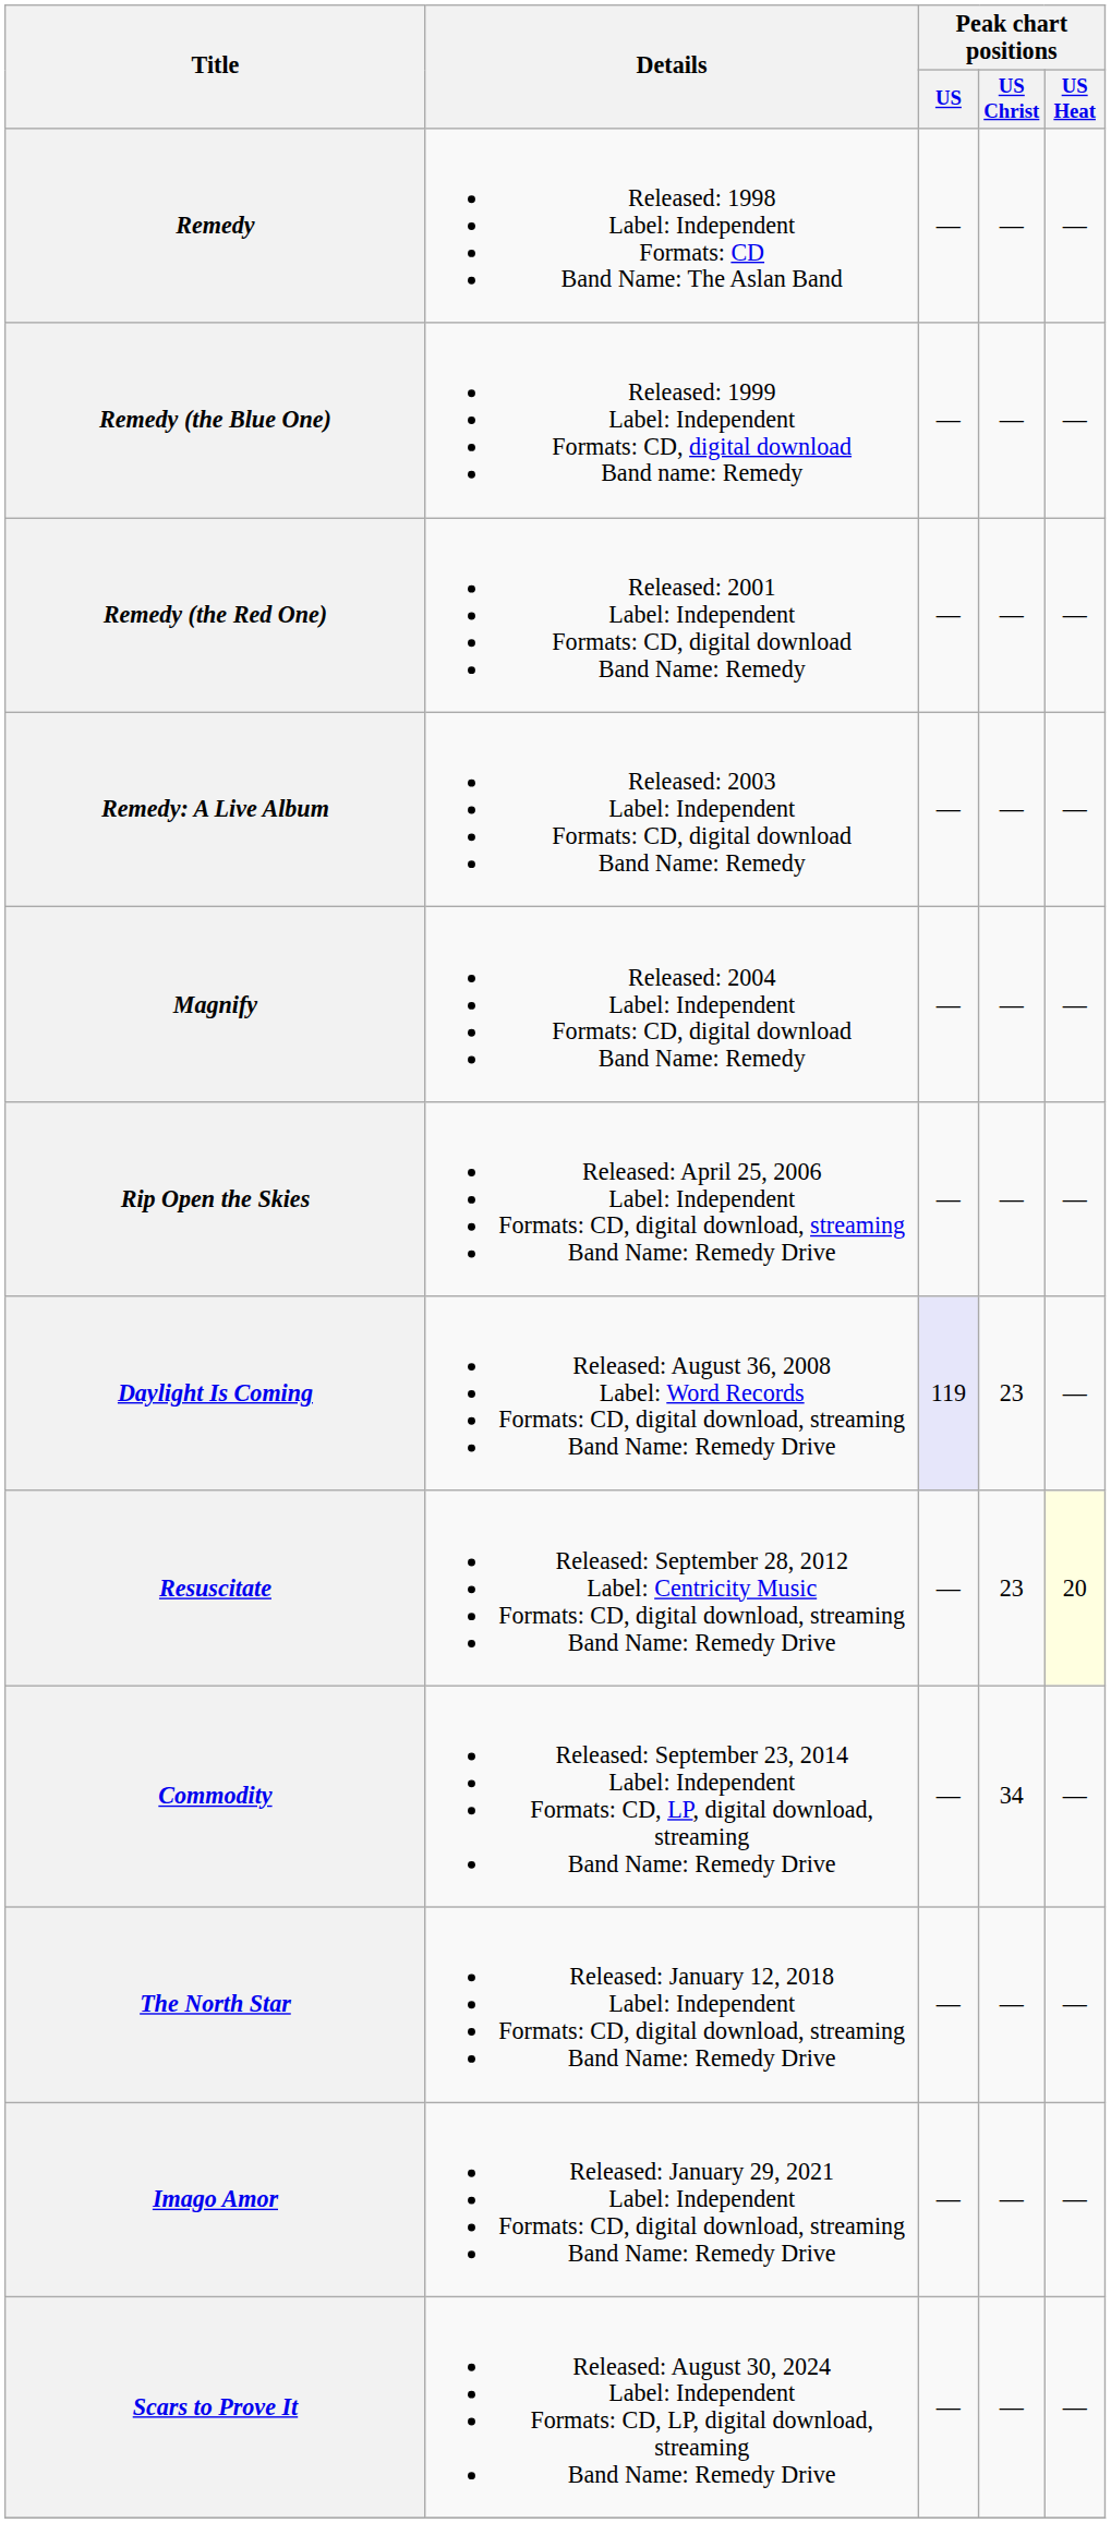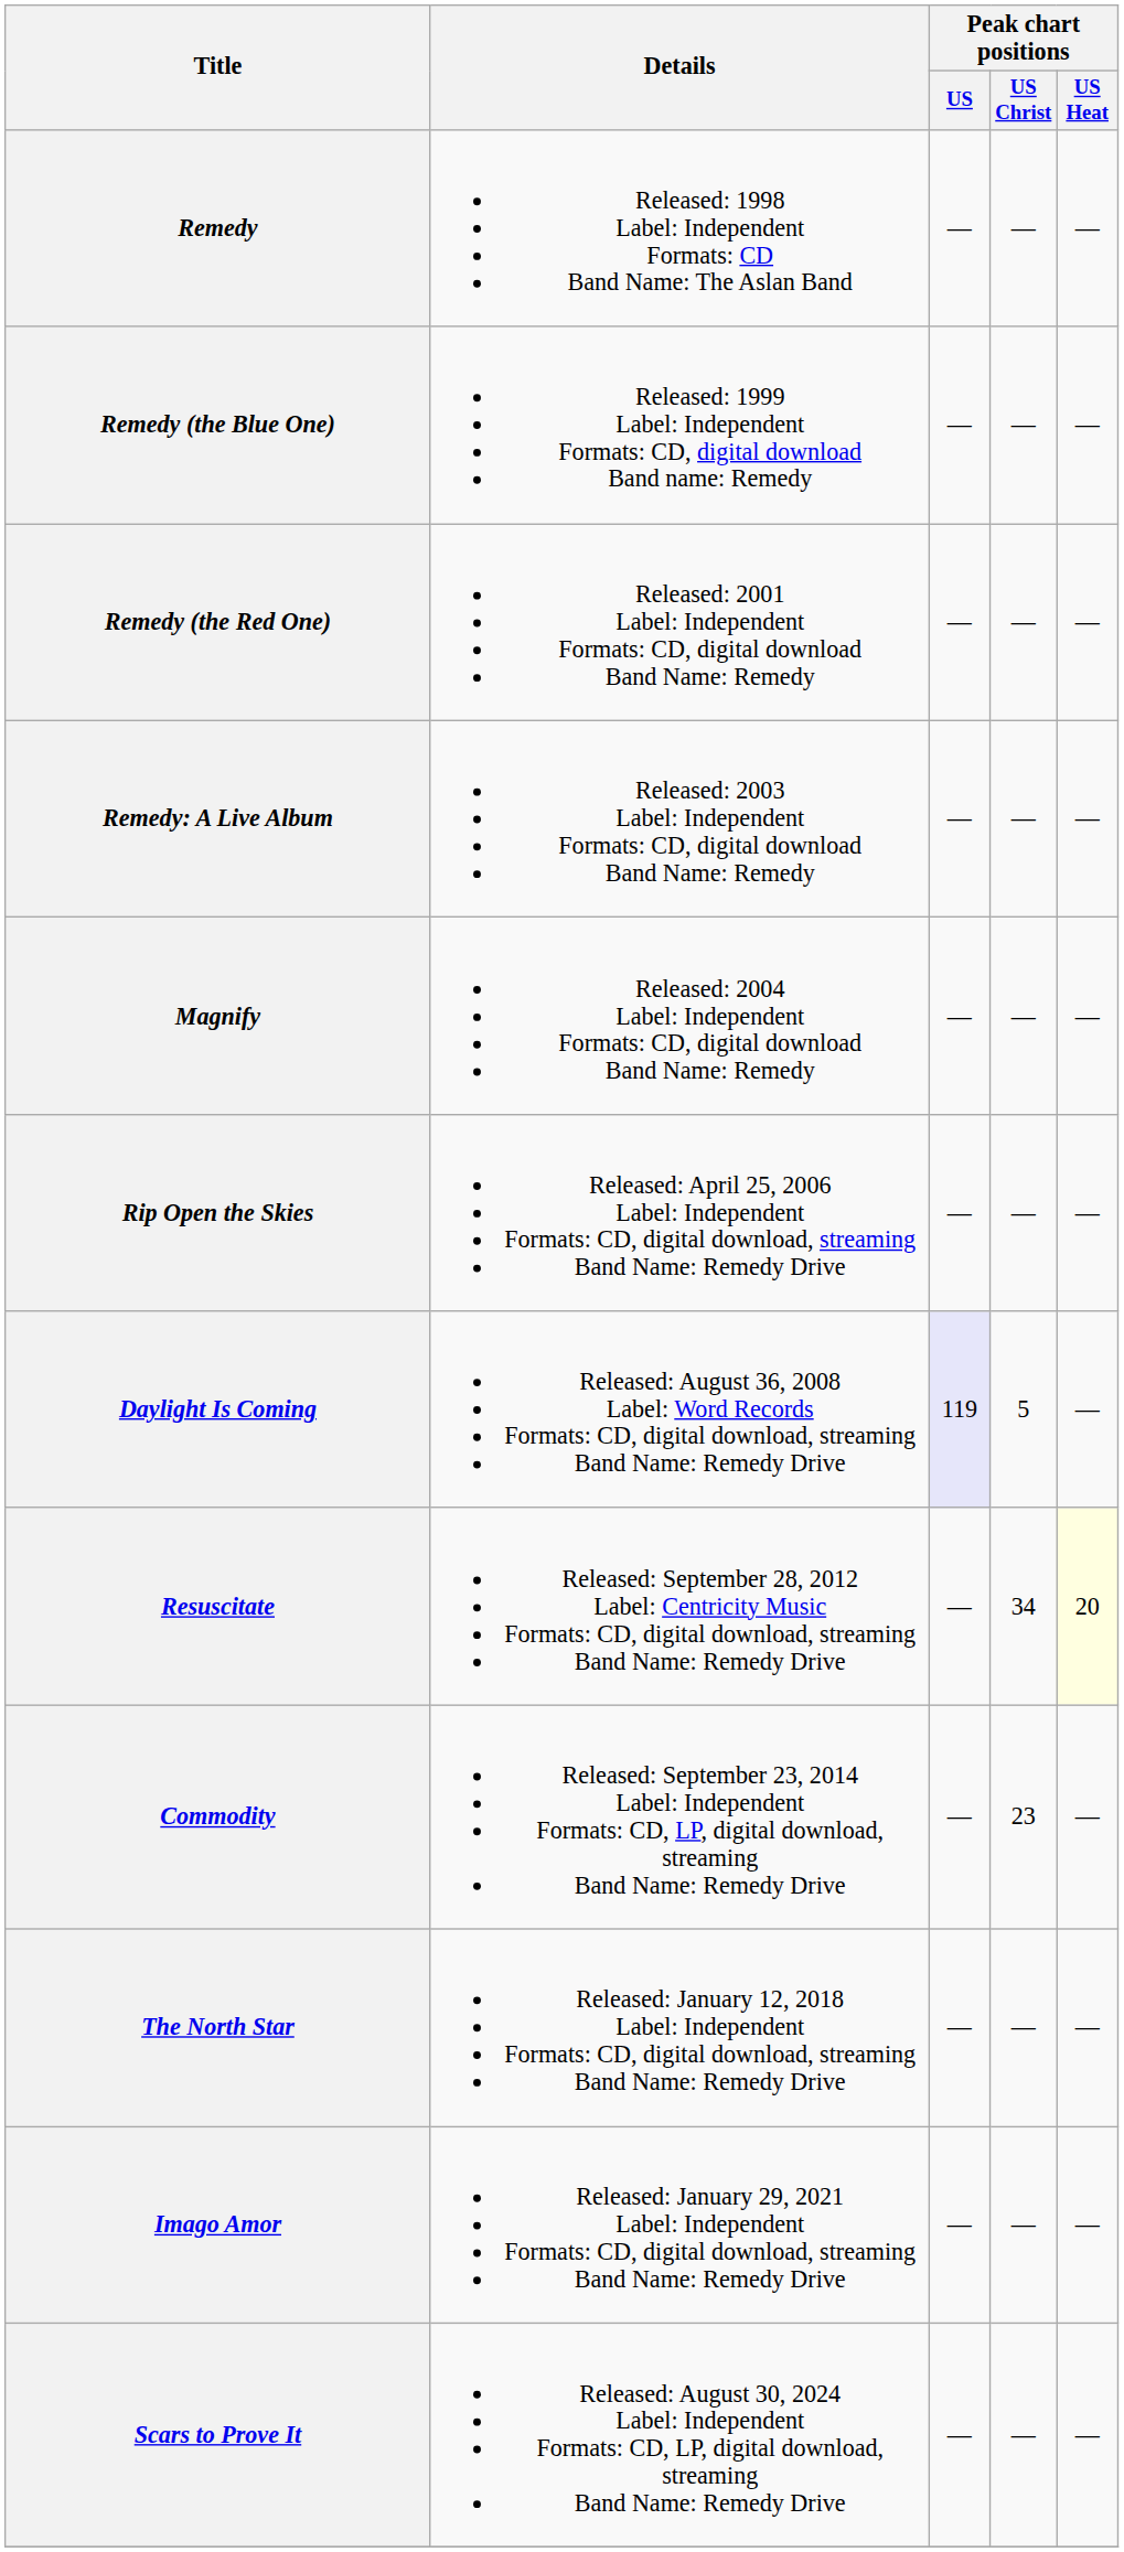 <table class="wikitable plainrowheaders" style="text-align:center;">
 <tr>
 <th scope="col" rowspan="2" style="width:17em;">Title</th>
 <th scope="col" rowspan="2" style="width:20em;">Details</th>
 <th colspan="3" scope="col">Peak chart positions</th>
 </tr>
 <tr>
 <th scope="col" style="width:2.5em;font-size:85%;"><a href='#'>US</a><br></th>
 <th scope="col" style="width:2.5em;font-size:85%;"><a href='#'>US<br>Christ</a><br></th>
 <th scope="col" style="width:2.5em;font-size:85%;"><a href='#'>US<br>Heat</a><br></th>
 </tr>
 <tr>
 <th scope="row"><em>Remedy</em></th>
 <td><br><ul><li>Released: 1998</li><li>Label: Independent</li><li>Formats: <a href='#'>CD</a></li><li>Band Name: The Aslan Band</li></ul></td>
 <td>—</td>
 <td>—</td>
 <td>—</td>
 </tr>
 <tr>
 <th scope="row"><em>Remedy (the Blue One)</em></th>
 <td><br><ul><li>Released: 1999</li><li>Label: Independent</li><li>Formats: CD, <a href='#'>digital download</a></li><li>Band name: Remedy</li></ul></td>
 <td>—</td>
 <td>—</td>
 <td>—</td>
 </tr>
 <tr>
 <th scope="row"><em>Remedy (the Red One)</em></th>
 <td><br><ul><li>Released: 2001</li><li>Label: Independent</li><li>Formats: CD, digital download</li><li>Band Name: Remedy</li></ul></td>
 <td>—</td>
 <td>—</td>
 <td>—</td>
 </tr>
 <tr>
 <th scope="row"><em>Remedy: A Live Album</em></th>
 <td><br><ul><li>Released: 2003</li><li>Label: Independent</li><li>Formats: CD, digital download</li><li>Band Name: Remedy</li></ul></td>
 <td>—</td>
 <td>—</td>
 <td>—</td>
 </tr>
 <tr>
 <th scope="row"><em>Magnify</em></th>
 <td><br><ul><li>Released: 2004</li><li>Label: Independent</li><li>Formats: CD, digital download</li><li>Band Name: Remedy</li></ul></td>
 <td>—</td>
 <td>—</td>
 <td>—</td>
 </tr>
 <tr>
 <th scope="row"><em>Rip Open the Skies</em></th>
 <td><br><ul><li>Released: April 25, 2006</li><li>Label: Independent</li><li>Formats: CD, digital download, <a href='#'>streaming</a></li><li>Band Name: Remedy Drive</li></ul></td>
 <td>—</td>
 <td>—</td>
 <td>—</td>
 </tr>
 <tr>
 <th scope="row"><em><a href='#'>Daylight Is Coming</a></em></th>
 <td><br><ul><li>Released: August 36, 2008</li><li>Label: <a href='#'>Word Records</a></li><li>Formats: CD, digital download, streaming</li><li>Band Name: Remedy Drive</li></ul></td>
 <td style="background: lavender;">119</td>
-<td>23</td>
+<td>5</td>
 <td>—</td>
 </tr>
 <tr>
 <th scope="row"><em><a href='#'>Resuscitate</a></em></th>
 <td><br><ul><li>Released: September 28, 2012</li><li>Label: <a href='#'>Centricity Music</a></li><li>Formats: CD, digital download, streaming</li><li>Band Name: Remedy Drive</li></ul></td>
 <td>—</td>
-<td>23</td>
+<td>34</td>
 <td style="background: lightyellow;">20</td>
 </tr>
 <tr>
 <th scope="row"><em><a href='#'>Commodity</a></em></th>
 <td><br><ul><li>Released: September 23, 2014</li><li>Label: Independent</li><li>Formats: CD, <a href='#'>LP</a>, digital download, streaming</li><li>Band Name: Remedy Drive</li></ul></td>
 <td>—</td>
-<td>34</td>
+<td>23</td>
 <td>—</td>
 </tr>
 <tr>
 <th scope="row"><em><a href='#'>The North Star</a></em></th>
 <td><br><ul><li>Released: January 12, 2018</li><li>Label: Independent</li><li>Formats: CD, digital download, streaming</li><li>Band Name: Remedy Drive</li></ul></td>
 <td>—</td>
 <td>—</td>
 <td>—</td>
 </tr>
 <tr>
 <th scope="row"><em><a href='#'>Imago Amor</a></em></th>
 <td><br><ul><li>Released: January 29, 2021</li><li>Label: Independent</li><li>Formats: CD, digital download, streaming</li><li>Band Name: Remedy Drive</li></ul></td>
 <td>—</td>
 <td>—</td>
 <td>—</td>
 </tr>
 <tr>
 <th scope="row"><em><a href='#'>Scars to Prove It</a></em></th>
 <td><br><ul><li>Released: August 30, 2024</li><li>Label: Independent</li><li>Formats: CD, LP, digital download, streaming</li><li>Band Name: Remedy Drive</li></ul></td>
 <td>—</td>
 <td>—</td>
 <td>—</td>
 </tr>
 <tr | colspan="15" style="font-size:90%" | "—" denotes a recording that did not chart or was not released in that territory.>
 </tr>
 </table>
